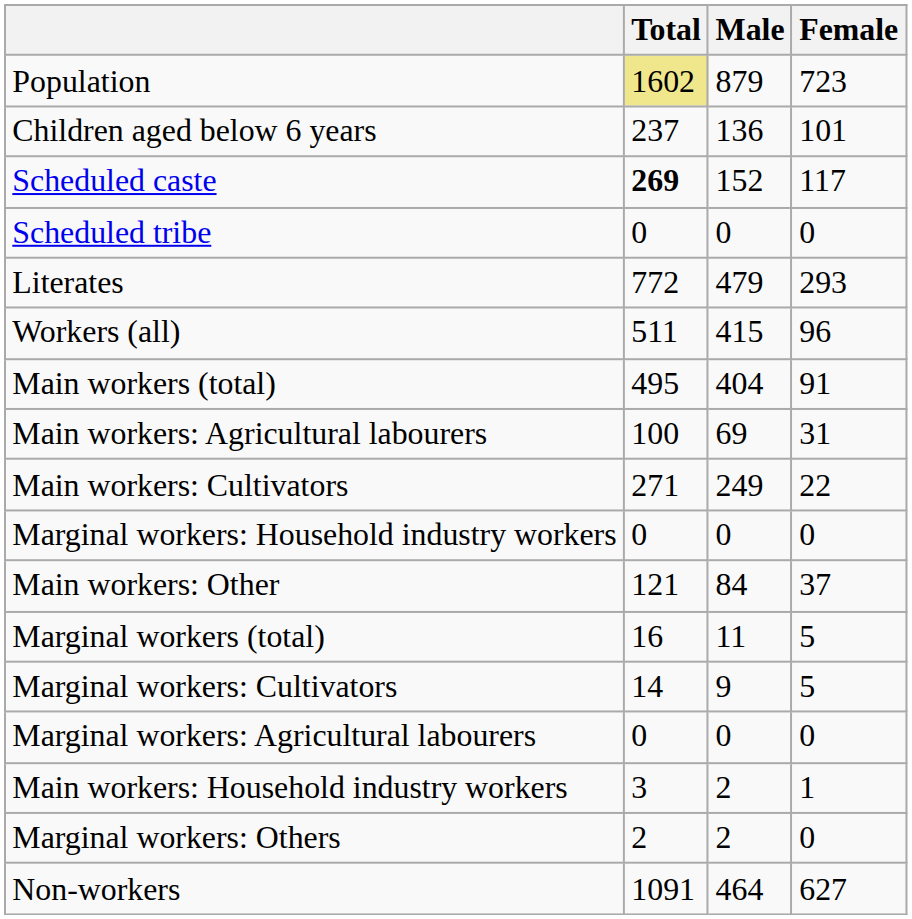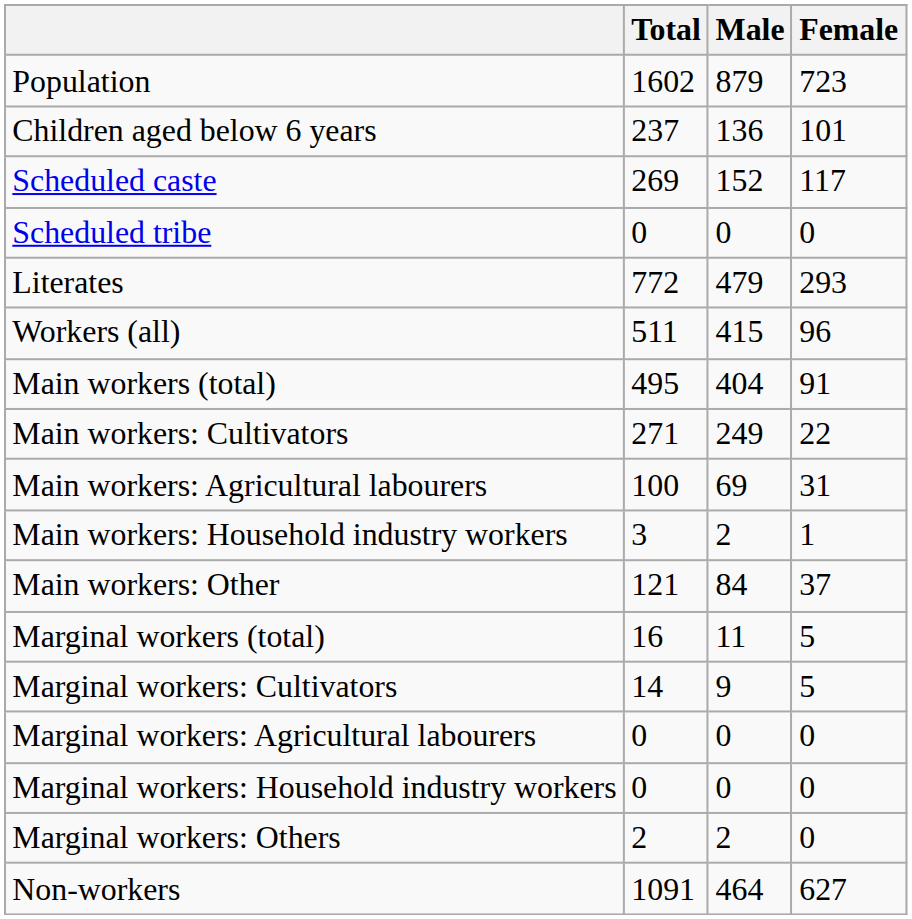 <table class="wikitable sortable">
 <tr>
 <th></th>
 <th>Total</th>
 <th>Male</th>
 <th>Female</th>
 </tr>
 <tr>
 <td>Population</td>
-<td style="background: khaki;">1602</td>
+<td>1602</td>
 <td>879</td>
 <td>723</td>
 </tr>
 <tr>
 <td>Children aged below 6 years</td>
 <td>237</td>
 <td>136</td>
 <td>101</td>
 </tr>
 <tr>
 <td><a href='#'>Scheduled caste</a></td>
-<td><strong>269</strong></td>
+<td>269</td>
 <td>152</td>
 <td>117</td>
 </tr>
 <tr>
 <td><a href='#'>Scheduled tribe</a></td>
 <td>0</td>
 <td>0</td>
 <td>0</td>
 </tr>
 <tr>
 <td>Literates</td>
 <td>772</td>
 <td>479</td>
 <td>293</td>
 </tr>
 <tr>
 <td>Workers (all)</td>
 <td>511</td>
 <td>415</td>
 <td>96</td>
 </tr>
 <tr>
 <td>Main workers (total)</td>
 <td>495</td>
 <td>404</td>
 <td>91</td>
 </tr>
 <tr>
+<td>Main workers: Cultivators</td>
+<td>271</td>
+<td>249</td>
+<td>22</td>
+</tr>
+<tr>
 <td>Main workers: Agricultural labourers</td>
 <td>100</td>
 <td>69</td>
 <td>31</td>
 </tr>
 <tr>
-<td>Main workers: Cultivators</td>
-<td>271</td>
-<td>249</td>
-<td>22</td>
-</tr>
-<tr>
-<td>Marginal workers: Household industry workers</td>
-<td>0</td>
-<td>0</td>
-<td>0</td>
+<td>Main workers: Household industry workers</td>
+<td>3</td>
+<td>2</td>
+<td>1</td>
 </tr>
 <tr>
 <td>Main workers: Other</td>
 <td>121</td>
 <td>84</td>
 <td>37</td>
 </tr>
 <tr>
 <td>Marginal workers (total)</td>
 <td>16</td>
 <td>11</td>
 <td>5</td>
 </tr>
 <tr>
 <td>Marginal workers: Cultivators</td>
 <td>14</td>
 <td>9</td>
 <td>5</td>
 </tr>
 <tr>
 <td>Marginal workers: Agricultural labourers</td>
 <td>0</td>
 <td>0</td>
 <td>0</td>
 </tr>
 <tr>
-<td>Main workers: Household industry workers</td>
-<td>3</td>
-<td>2</td>
-<td>1</td>
+<td>Marginal workers: Household industry workers</td>
+<td>0</td>
+<td>0</td>
+<td>0</td>
 </tr>
 <tr>
 <td>Marginal workers: Others</td>
 <td>2</td>
 <td>2</td>
 <td>0</td>
 </tr>
 <tr>
 <td>Non-workers</td>
 <td>1091</td>
 <td>464</td>
 <td>627</td>
 </tr>
 </table>
